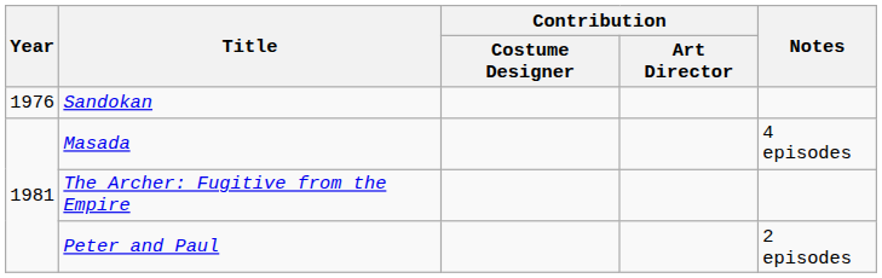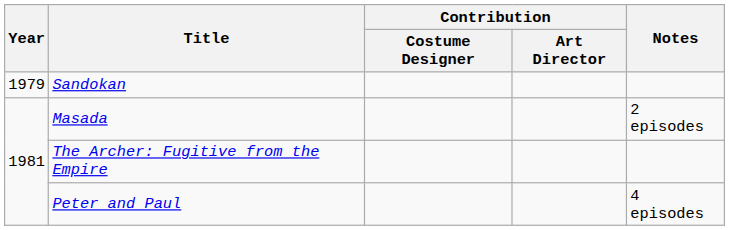 <table class="wikitable sortable">
 <tr>
 <th rowspan="2" scope="col">Year</th>
 <th rowspan="2" scope="col">Title</th>
 <th colspan="2" scope="col">Contribution</th>
 <th rowspan="2" class="unsortable" scope="col">Notes</th>
 </tr>
 <tr>
 <th scope="col">Costume Designer</th>
 <th scope="col">Art Director</th>
 </tr>
 <tr>
-<td>1976</td>
+<td>1979</td>
 <td><em><a href='#'>Sandokan</a></em></td>
 <td></td>
 <td></td>
 <td></td>
 </tr>
 <tr>
 <td rowspan="3">1981</td>
 <td><em><a href='#'>Masada</a></em></td>
 <td></td>
 <td></td>
-<td>4 episodes</td>
+<td>2 episodes</td>
 </tr>
 <tr>
 <td><em><a href='#'>The Archer: Fugitive from the Empire</a></em></td>
 <td></td>
 <td></td>
 <td></td>
 </tr>
 <tr>
 <td><em><a href='#'>Peter and Paul</a></em></td>
 <td></td>
 <td></td>
-<td>2 episodes</td>
+<td>4 episodes</td>
 </tr>
 </table>
